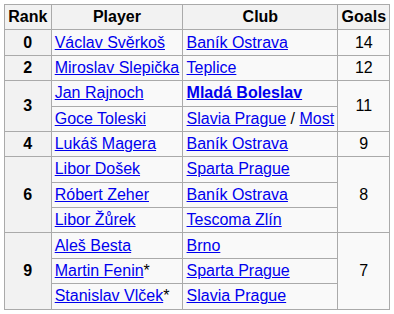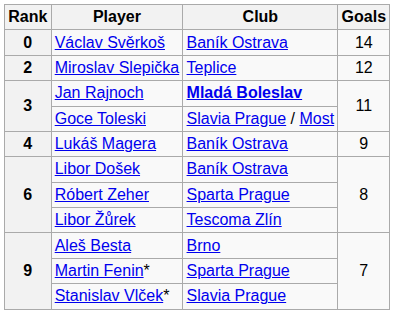 <table class="wikitable" style="text-align:center">
 <tr>
 <th>Rank</th>
 <th>Player</th>
 <th>Club</th>
 <th>Goals</th>
 </tr>
 <tr>
 <th>0</th>
 <td align="left"> <a href='#'>Václav Svěrkoš</a></td>
 <td align="left"><a href='#'>Baník Ostrava</a></td>
 <td>14</td>
 </tr>
 <tr>
 <th>2</th>
 <td align="left"> <a href='#'>Miroslav Slepička</a></td>
 <td align="left"><a href='#'>Teplice</a></td>
 <td>12</td>
 </tr>
 <tr>
 <th rowspan="2">3</th>
 <td align="left"> <a href='#'>Jan Rajnoch</a></td>
 <td align="left"><strong><a href='#'>Mladá Boleslav</a></strong></td>
 <td rowspan="2">11</td>
 </tr>
 <tr>
 <td align="left"> <a href='#'>Goce Toleski</a></td>
 <td align="left"><a href='#'>Slavia Prague</a> / <a href='#'>Most</a></td>
 </tr>
 <tr>
 <th>4</th>
 <td align="left"> <a href='#'>Lukáš Magera</a></td>
 <td align="left"><a href='#'>Baník Ostrava</a></td>
 <td>9</td>
 </tr>
 <tr>
 <th rowspan="3">6</th>
 <td align="left"> <a href='#'>Libor Došek</a></td>
-<td align="left"><a href='#'>Sparta Prague</a></td>
+<td align="left"><a href='#'>Baník Ostrava</a></td>
 <td rowspan="3">8</td>
 </tr>
 <tr>
 <td align="left"> <a href='#'>Róbert Zeher</a></td>
-<td align="left"><a href='#'>Baník Ostrava</a></td>
+<td align="left"><a href='#'>Sparta Prague</a></td>
 </tr>
 <tr>
 <td align="left"> <a href='#'>Libor Žůrek</a></td>
 <td align="left"><a href='#'>Tescoma Zlín</a></td>
 </tr>
 <tr>
 <th rowspan="3">9</th>
 <td align="left"> <a href='#'>Aleš Besta</a></td>
 <td align="left"><a href='#'>Brno</a></td>
 <td rowspan="3">7</td>
 </tr>
 <tr>
 <td align="left"> <a href='#'>Martin Fenin</a>*</td>
 <td align="left"><a href='#'>Sparta Prague</a></td>
 </tr>
 <tr>
 <td align="left"> <a href='#'>Stanislav Vlček</a>*</td>
 <td align="left"><a href='#'>Slavia Prague</a></td>
 </tr>
 </table>
